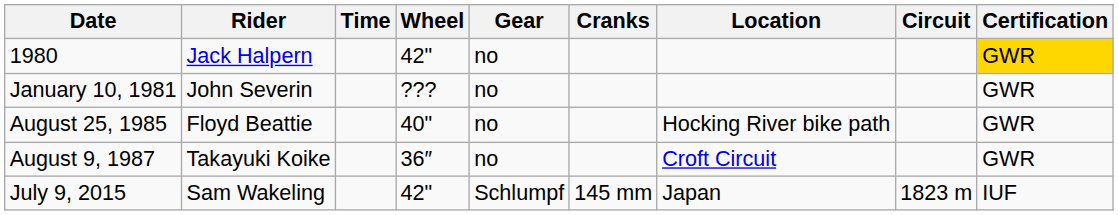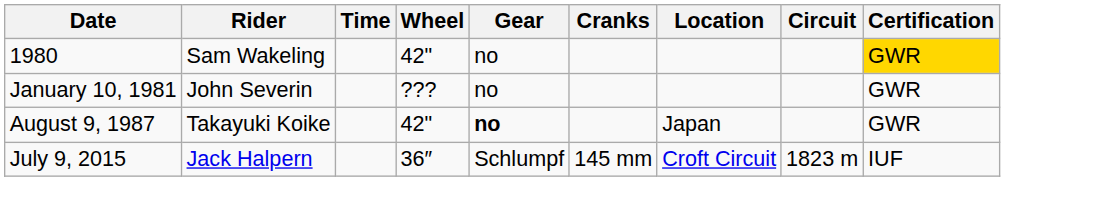 <table class="wikitable">
 <tr>
 <th>Date</th>
 <th>Rider</th>
 <th>Time</th>
 <th>Wheel</th>
 <th>Gear</th>
 <th>Cranks</th>
 <th>Location</th>
 <th>Circuit</th>
 <th>Certification</th>
 </tr>
 <tr>
 <td>1980</td>
-<td> <a href='#'>Jack Halpern</a></td>
+<td> Sam Wakeling</td>
 <td></td>
 <td>42"</td>
 <td>no</td>
 <td></td>
 <td></td>
 <td></td>
 <td style="background: gold;">GWR</td>
 </tr>
 <tr>
 <td>January 10, 1981</td>
 <td> John Severin</td>
 <td></td>
 <td>???</td>
 <td>no</td>
 <td></td>
 <td></td>
 <td></td>
 <td>GWR</td>
 </tr>
 <tr>
-<td>August 25, 1985</td>
-<td> Floyd Beattie</td>
-<td></td>
-<td>40"</td>
-<td>no</td>
-<td></td>
-<td>Hocking River bike path</td>
-<td></td>
-<td>GWR</td>
-</tr>
-<tr>
 <td>August 9, 1987</td>
 <td> Takayuki Koike</td>
 <td></td>
-<td>36″</td>
-<td>no</td>
+<td>42"</td>
+<td><strong>no</strong></td>
 <td></td>
-<td><a href='#'>Croft Circuit</a></td>
+<td>Japan</td>
 <td></td>
 <td>GWR</td>
 </tr>
 <tr>
 <td>July 9, 2015</td>
-<td> Sam Wakeling</td>
+<td> <a href='#'>Jack Halpern</a></td>
 <td></td>
-<td>42"</td>
+<td>36″</td>
 <td>Schlumpf</td>
 <td>145 mm</td>
-<td>Japan</td>
+<td><a href='#'>Croft Circuit</a></td>
 <td>1823 m</td>
 <td>IUF</td>
 </tr>
 </table>
